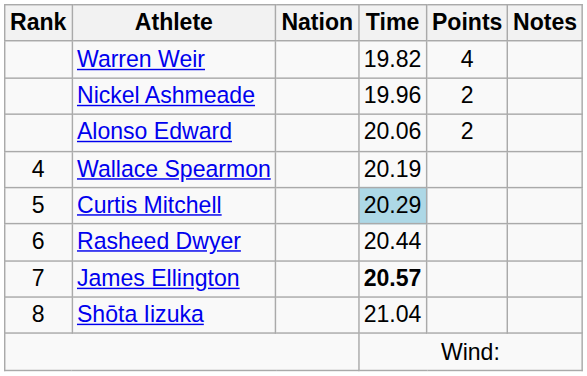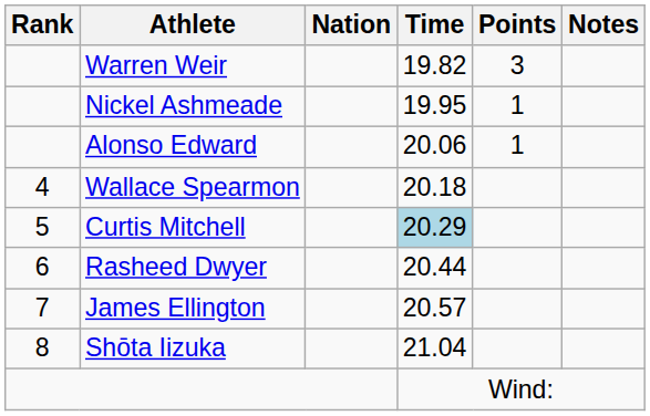 <table class="wikitable mw-datatable sortable" style="text-align:center;">
 <tr>
 <th>Rank</th>
 <th>Athlete</th>
 <th>Nation</th>
 <th>Time</th>
 <th>Points</th>
 <th>Notes</th>
 </tr>
 <tr>
 <td></td>
 <td align=left><a href='#'>Warren Weir</a></td>
 <td align=left></td>
 <td>19.82</td>
-<td>4</td>
+<td>3</td>
 <td></td>
 </tr>
 <tr>
 <td></td>
 <td align=left><a href='#'>Nickel Ashmeade</a></td>
 <td align=left></td>
-<td>19.96</td>
-<td>2</td>
+<td>19.95</td>
+<td>1</td>
 <td></td>
 </tr>
 <tr>
 <td></td>
 <td align=left><a href='#'>Alonso Edward</a></td>
 <td align=left></td>
 <td>20.06</td>
-<td>2</td>
+<td>1</td>
 <td></td>
 </tr>
 <tr>
 <td>4</td>
 <td align=left><a href='#'>Wallace Spearmon</a></td>
 <td align=left></td>
-<td>20.19</td>
+<td>20.18</td>
 <td></td>
 <td></td>
 </tr>
 <tr>
 <td>5</td>
 <td align=left><a href='#'>Curtis Mitchell</a></td>
 <td align=left></td>
 <td style="background: lightblue;">20.29</td>
 <td></td>
 <td></td>
 </tr>
 <tr>
 <td>6</td>
 <td align=left><a href='#'>Rasheed Dwyer</a></td>
 <td align=left></td>
 <td>20.44</td>
 <td></td>
 <td></td>
 </tr>
 <tr>
 <td>7</td>
 <td align=left><a href='#'>James Ellington</a></td>
 <td align=left></td>
-<td><strong>20.57</strong></td>
+<td>20.57</td>
 <td></td>
 <td></td>
 </tr>
 <tr>
 <td>8</td>
 <td align=left><a href='#'>Shōta Iizuka</a></td>
 <td align=left></td>
 <td>21.04</td>
 <td></td>
 <td></td>
 </tr>
 <tr class="sortbottom">
 <td colspan=3></td>
 <td colspan=3>Wind: </td>
 </tr>
 </table>
